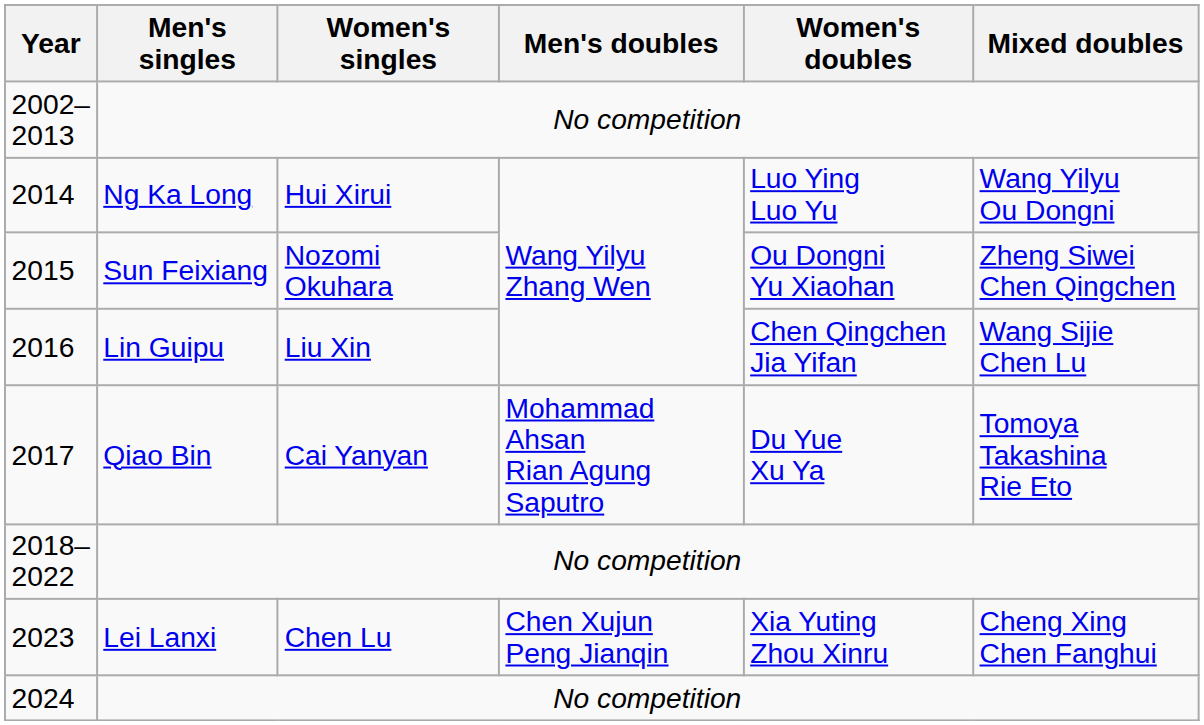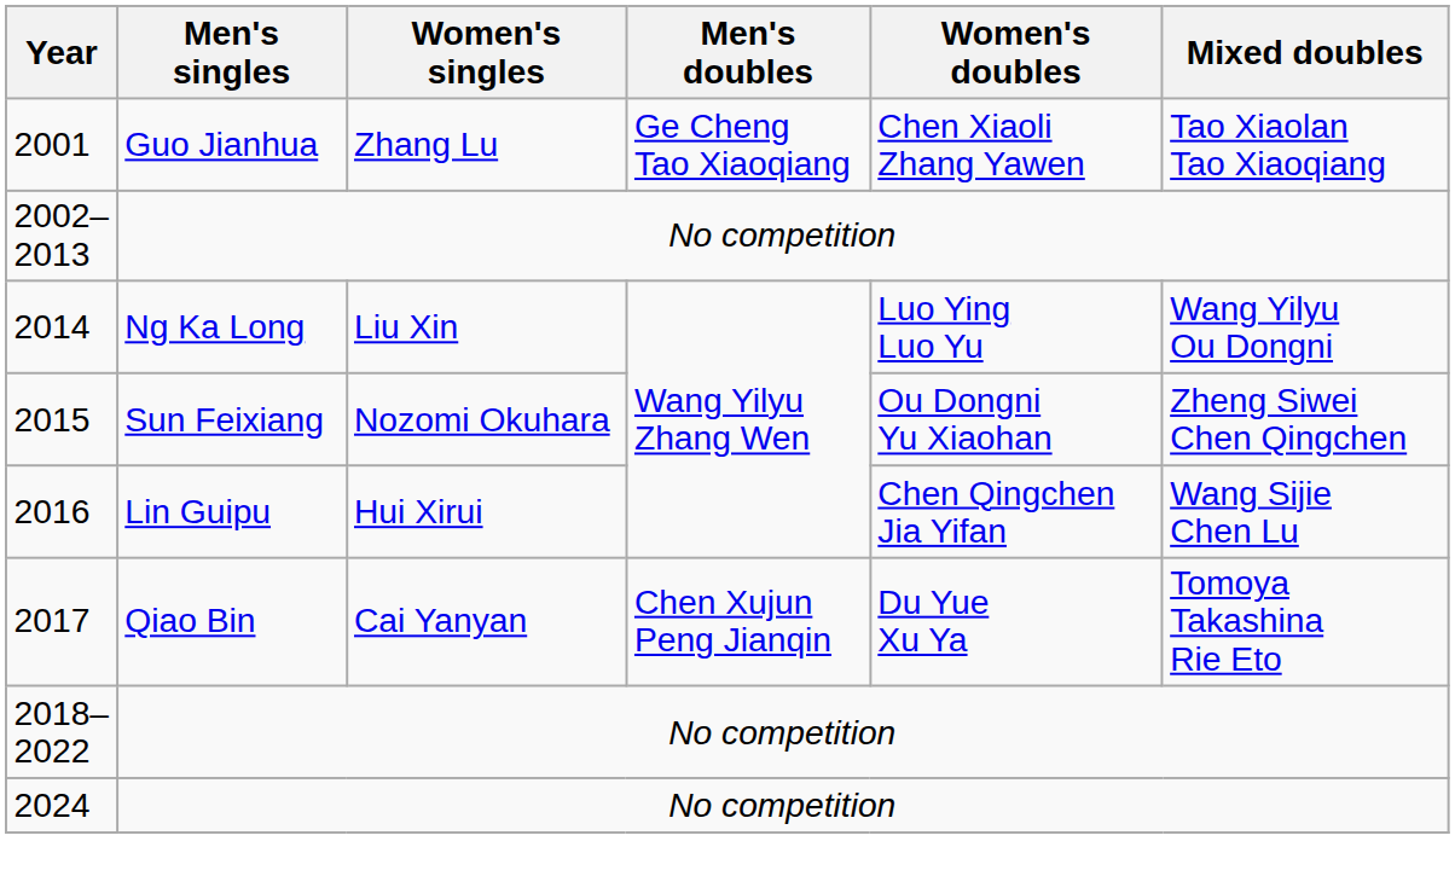 <table class=wikitable style="font-size:90%;">
 <tr>
 <th>Year</th>
 <th>Men's singles</th>
 <th>Women's singles</th>
 <th>Men's doubles</th>
 <th>Women's doubles</th>
 <th>Mixed doubles</th>
 </tr>
 <tr>
+<td>2001</td>
+<td> <a href='#'>Guo Jianhua</a></td>
+<td> <a href='#'>Zhang Lu</a></td>
+<td> <a href='#'>Ge Cheng</a><br> <a href='#'>Tao Xiaoqiang</a></td>
+<td> <a href='#'>Chen Xiaoli</a><br> <a href='#'>Zhang Yawen</a></td>
+<td> <a href='#'>Tao Xiaolan</a><br> <a href='#'>Tao Xiaoqiang</a></td>
+</tr>
+<tr>
 <td>2002–<br>2013</td>
 <td colspan="5" align="center"><em>No competition</em></td>
 </tr>
 <tr>
 <td>2014</td>
 <td> <a href='#'>Ng Ka Long</a></td>
-<td> <a href='#'>Hui Xirui</a></td>
+<td> <a href='#'>Liu Xin</a></td>
 <td rowspan=3> <a href='#'>Wang Yilyu</a><br> <a href='#'>Zhang Wen</a></td>
 <td> <a href='#'>Luo Ying</a><br> <a href='#'>Luo Yu</a></td>
 <td> <a href='#'>Wang Yilyu</a><br> <a href='#'>Ou Dongni</a></td>
 </tr>
 <tr>
 <td>2015</td>
 <td> <a href='#'>Sun Feixiang</a></td>
 <td> <a href='#'>Nozomi Okuhara</a></td>
 <td> <a href='#'>Ou Dongni</a><br> <a href='#'>Yu Xiaohan</a></td>
 <td> <a href='#'>Zheng Siwei</a><br> <a href='#'>Chen Qingchen</a></td>
 </tr>
 <tr>
 <td>2016</td>
 <td> <a href='#'>Lin Guipu</a></td>
-<td> <a href='#'>Liu Xin</a></td>
+<td> <a href='#'>Hui Xirui</a></td>
 <td> <a href='#'>Chen Qingchen</a><br> <a href='#'>Jia Yifan</a></td>
 <td> <a href='#'>Wang Sijie</a><br> <a href='#'>Chen Lu</a></td>
 </tr>
 <tr>
 <td>2017</td>
 <td> <a href='#'>Qiao Bin</a></td>
 <td> <a href='#'>Cai Yanyan</a></td>
-<td> <a href='#'>Mohammad Ahsan</a><br> <a href='#'>Rian Agung Saputro</a></td>
+<td> <a href='#'>Chen Xujun</a><br> <a href='#'>Peng Jianqin</a></td>
 <td> <a href='#'>Du Yue</a><br> <a href='#'>Xu Ya</a></td>
 <td> <a href='#'>Tomoya Takashina</a><br> <a href='#'>Rie Eto</a></td>
 </tr>
 <tr>
 <td>2018–<br>2022</td>
 <td colspan="5" align="center"><em>No competition</em></td>
 </tr>
 <tr>
-<td>2023</td>
-<td> <a href='#'>Lei Lanxi</a></td>
-<td> <a href='#'>Chen Lu</a></td>
-<td> <a href='#'>Chen Xujun</a><br> <a href='#'>Peng Jianqin</a></td>
-<td> <a href='#'>Xia Yuting</a><br> <a href='#'>Zhou Xinru</a></td>
-<td> <a href='#'>Cheng Xing</a><br> <a href='#'>Chen Fanghui</a></td>
-</tr>
-<tr>
 <td>2024</td>
 <td colspan="5" align="center"><em>No competition</em></td>
 </tr>
 </table>
